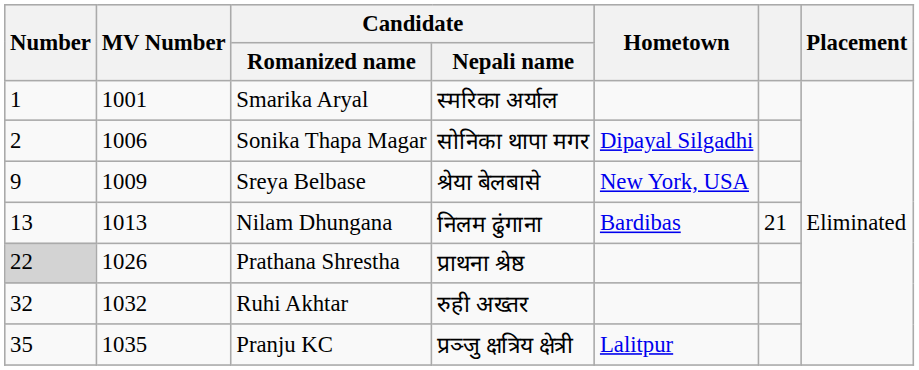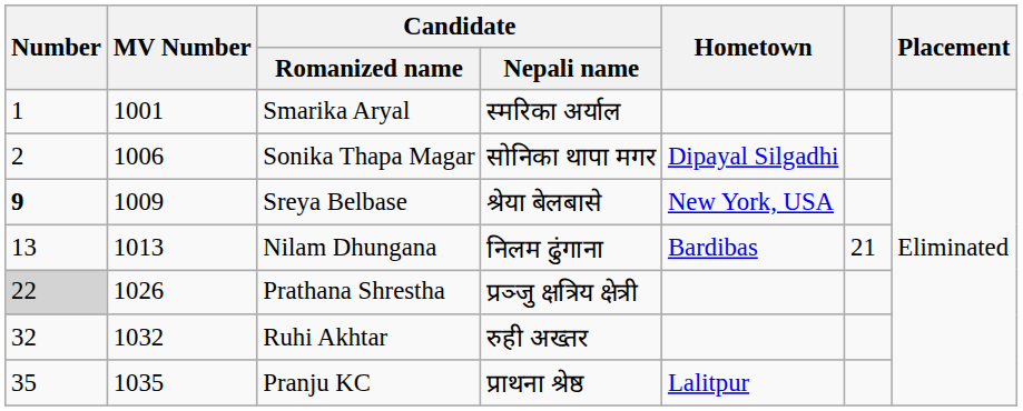 <table class="wikitable" style="font-size: 90%;">
 <tr>
 <th rowspan=2 width="20"><span><strong>Number</strong></span></th>
 <th rowspan=2><span><strong>MV Number</strong></span></th>
 <th colspan=2><span><strong>Candidate</strong></span></th>
 <th rowspan=2><span><strong>Hometown</strong></span></th>
 <th rowspan=2 width="20"><span><strong></strong></span></th>
 <th rowspan=2 width="20"><span><strong>Placement</strong></span></th>
 </tr>
 <tr>
 <th>Romanized name</th>
 <th>Nepali name</th>
 </tr>
 <tr>
 <td>1</td>
 <td>1001</td>
 <td>Smarika Aryal</td>
 <td>स्मरिका अर्याल</td>
 <td></td>
 <td></td>
 <td rowspan="7">Eliminated</td>
 </tr>
 <tr>
 <td>2</td>
 <td>1006</td>
 <td>Sonika Thapa Magar</td>
 <td>सोनिका थापा मगर</td>
 <td> <a href='#'>Dipayal Silgadhi</a></td>
 <td></td>
 </tr>
 <tr>
-<td>9</td>
+<td><strong>9</strong></td>
 <td>1009</td>
 <td>Sreya Belbase</td>
 <td>श्रेया बेलबासे</td>
 <td> <a href='#'>New York, USA</a></td>
 <td></td>
 </tr>
 <tr>
 <td>13</td>
 <td>1013</td>
 <td>Nilam Dhungana</td>
 <td>निलम ढुंगाना</td>
 <td> <a href='#'>Bardibas</a></td>
 <td>21</td>
 </tr>
 <tr>
 <td style="background: lightgrey;">22</td>
 <td>1026</td>
 <td>Prathana Shrestha</td>
-<td>प्राथना श्रेष्ठ</td>
+<td>प्रञ्जु क्षत्रिय क्षेत्री</td>
 <td></td>
 <td></td>
 </tr>
 <tr>
 <td>32</td>
 <td>1032</td>
 <td>Ruhi Akhtar</td>
 <td>रुही अख्तर</td>
 <td></td>
 <td></td>
 </tr>
 <tr>
 <td>35</td>
 <td>1035</td>
 <td>Pranju KC</td>
-<td>प्रञ्जु क्षत्रिय क्षेत्री</td>
+<td>प्राथना श्रेष्ठ</td>
 <td> <a href='#'>Lalitpur</a></td>
 <td></td>
 </tr>
 </table>
